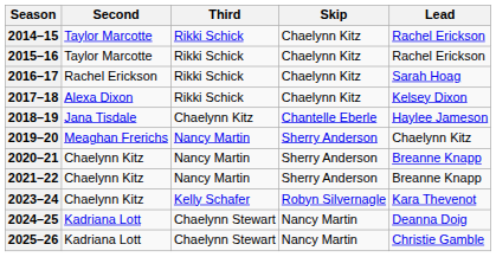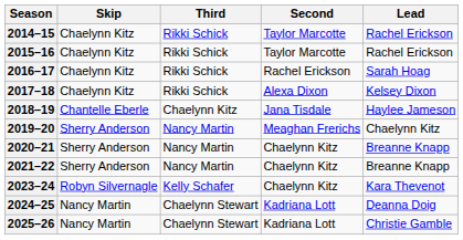 <table class="wikitable">
 <tr>
 <th scope="col">Season</th>
+<th scope="col">Skip</th>
+<th scope="col">Third</th>
 <th scope="col">Second</th>
-<th scope="col">Third</th>
-<th scope="col">Skip</th>
 <th scope="col">Lead</th>
 </tr>
 <tr>
 <th scope="row">2014–15</th>
+<td>Chaelynn Kitz</td>
+<td><a href='#'>Rikki Schick</a></td>
 <td><a href='#'>Taylor Marcotte</a></td>
-<td><a href='#'>Rikki Schick</a></td>
-<td>Chaelynn Kitz</td>
 <td><a href='#'>Rachel Erickson</a></td>
 </tr>
 <tr>
 <th scope="row">2015–16</th>
+<td>Chaelynn Kitz</td>
+<td>Rikki Schick</td>
 <td>Taylor Marcotte</td>
-<td>Rikki Schick</td>
-<td>Chaelynn Kitz</td>
 <td>Rachel Erickson</td>
 </tr>
 <tr>
 <th scope="row">2016–17</th>
+<td>Chaelynn Kitz</td>
+<td>Rikki Schick</td>
 <td>Rachel Erickson</td>
-<td>Rikki Schick</td>
-<td>Chaelynn Kitz</td>
 <td><a href='#'>Sarah Hoag</a></td>
 </tr>
 <tr>
 <th scope="row">2017–18</th>
+<td>Chaelynn Kitz</td>
+<td>Rikki Schick</td>
 <td><a href='#'>Alexa Dixon</a></td>
-<td>Rikki Schick</td>
-<td>Chaelynn Kitz</td>
 <td><a href='#'>Kelsey Dixon</a></td>
 </tr>
 <tr>
 <th scope="row">2018–19</th>
+<td><a href='#'>Chantelle Eberle</a></td>
+<td>Chaelynn Kitz</td>
 <td><a href='#'>Jana Tisdale</a></td>
-<td>Chaelynn Kitz</td>
-<td><a href='#'>Chantelle Eberle</a></td>
 <td><a href='#'>Haylee Jameson</a></td>
 </tr>
 <tr>
 <th scope="row">2019–20</th>
+<td><a href='#'>Sherry Anderson</a></td>
+<td><a href='#'>Nancy Martin</a></td>
 <td><a href='#'>Meaghan Frerichs</a></td>
-<td><a href='#'>Nancy Martin</a></td>
-<td><a href='#'>Sherry Anderson</a></td>
 <td>Chaelynn Kitz</td>
 </tr>
 <tr>
 <th scope="row">2020–21</th>
+<td>Sherry Anderson</td>
+<td>Nancy Martin</td>
 <td>Chaelynn Kitz</td>
-<td>Nancy Martin</td>
-<td>Sherry Anderson</td>
 <td><a href='#'>Breanne Knapp</a></td>
 </tr>
 <tr>
 <th scope="row">2021–22</th>
+<td>Sherry Anderson</td>
+<td>Nancy Martin</td>
 <td>Chaelynn Kitz</td>
-<td>Nancy Martin</td>
-<td>Sherry Anderson</td>
 <td>Breanne Knapp</td>
 </tr>
 <tr>
 <th scope="row">2023–24</th>
+<td><a href='#'>Robyn Silvernagle</a></td>
+<td><a href='#'>Kelly Schafer</a></td>
 <td>Chaelynn Kitz</td>
-<td><a href='#'>Kelly Schafer</a></td>
-<td><a href='#'>Robyn Silvernagle</a></td>
 <td><a href='#'>Kara Thevenot</a></td>
 </tr>
 <tr>
 <th scope="row">2024–25</th>
+<td>Nancy Martin</td>
+<td>Chaelynn Stewart</td>
 <td><a href='#'>Kadriana Lott</a></td>
-<td>Chaelynn Stewart</td>
-<td>Nancy Martin</td>
 <td><a href='#'>Deanna Doig</a></td>
 </tr>
 <tr>
 <th scope="row">2025–26</th>
+<td>Nancy Martin</td>
+<td>Chaelynn Stewart</td>
 <td>Kadriana Lott</td>
-<td>Chaelynn Stewart</td>
-<td>Nancy Martin</td>
 <td><a href='#'>Christie Gamble</a></td>
 </tr>
 </table>
